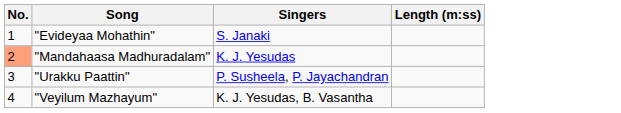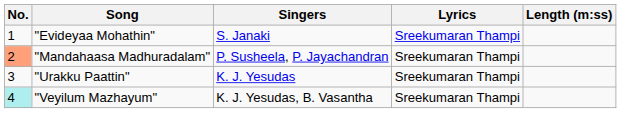 <table class="wikitable" style="font-size:95%;">
 <tr>
 <th>No.</th>
 <th>Song</th>
 <th>Singers</th>
+<th>Lyrics</th>
 <th>Length (m:ss)</th>
 </tr>
 <tr>
 <td>1</td>
 <td>"Evideyaa Mohathin"</td>
 <td><a href='#'>S. Janaki</a></td>
+<td><a href='#'>Sreekumaran Thampi</a></td>
 <td></td>
 </tr>
 <tr>
 <td style="background: lightsalmon;">2</td>
 <td>"Mandahaasa Madhuradalam"</td>
-<td><a href='#'>K. J. Yesudas</a></td>
+<td><a href='#'>P. Susheela</a>, <a href='#'>P. Jayachandran</a></td>
+<td>Sreekumaran Thampi</td>
 <td></td>
 </tr>
 <tr>
 <td>3</td>
 <td>"Urakku Paattin"</td>
-<td><a href='#'>P. Susheela</a>, <a href='#'>P. Jayachandran</a></td>
+<td><a href='#'>K. J. Yesudas</a></td>
+<td>Sreekumaran Thampi</td>
 <td></td>
 </tr>
 <tr>
-<td>4</td>
+<td style="background: paleturquoise;">4</td>
 <td>"Veyilum Mazhayum"</td>
 <td>K. J. Yesudas, B. Vasantha</td>
+<td>Sreekumaran Thampi</td>
 <td></td>
 </tr>
 </table>
